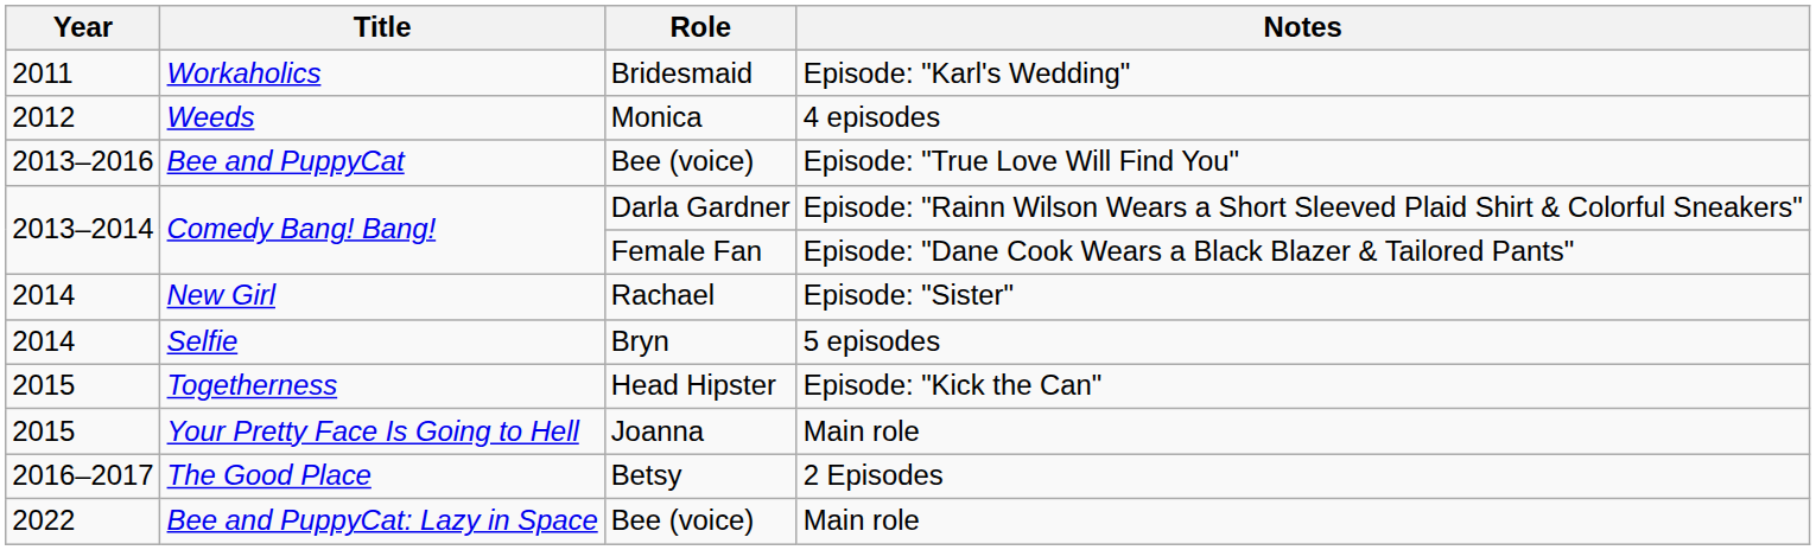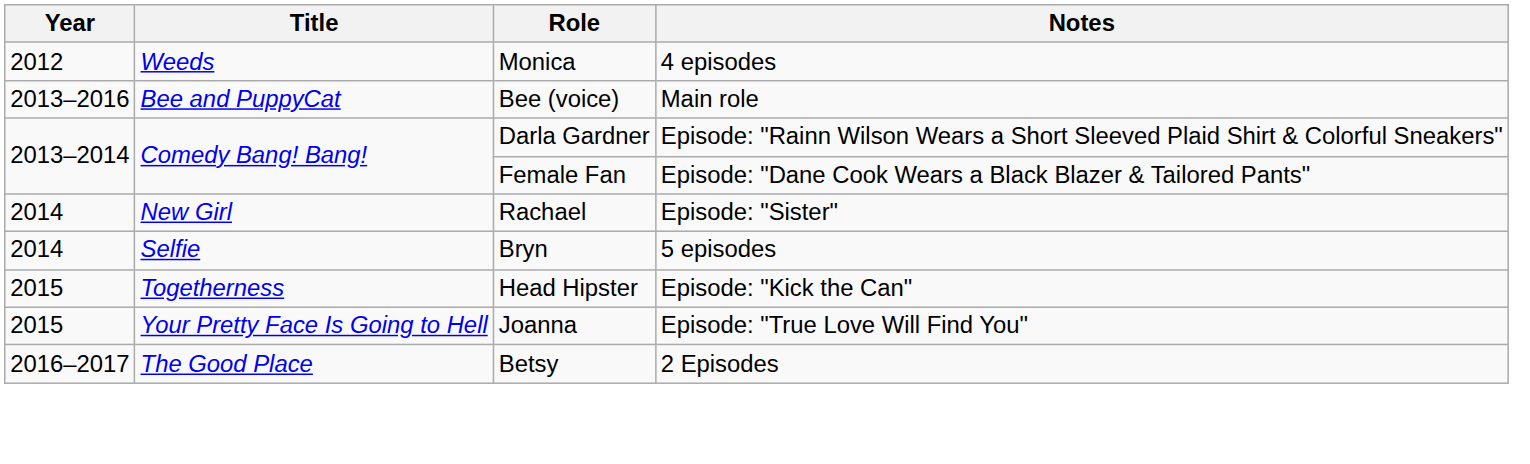 <table class="wikitable sortable">
 <tr>
 <th>Year</th>
 <th>Title</th>
 <th>Role</th>
 <th class="unsortable">Notes</th>
-</tr>
-<tr>
-<td>2011</td>
-<td><em><a href='#'>Workaholics</a></em></td>
-<td>Bridesmaid</td>
-<td>Episode: "Karl's Wedding"</td>
 </tr>
 <tr>
 <td>2012</td>
 <td><em><a href='#'>Weeds</a></em></td>
 <td>Monica</td>
 <td>4 episodes</td>
 </tr>
 <tr>
 <td>2013–2016</td>
 <td><em><a href='#'>Bee and PuppyCat</a></em></td>
 <td>Bee (voice)</td>
-<td>Episode: "True Love Will Find You"</td>
+<td>Main role</td>
 </tr>
 <tr>
 <td rowspan="2">2013–2014</td>
 <td rowspan="2"><em><a href='#'>Comedy Bang! Bang!</a></em></td>
 <td>Darla Gardner</td>
 <td>Episode: "Rainn Wilson Wears a Short Sleeved Plaid Shirt & Colorful Sneakers"</td>
 </tr>
 <tr>
 <td>Female Fan</td>
 <td>Episode: "Dane Cook Wears a Black Blazer & Tailored Pants"</td>
 </tr>
 <tr>
 <td>2014</td>
 <td><em><a href='#'>New Girl</a></em></td>
 <td>Rachael</td>
 <td>Episode: "Sister"</td>
 </tr>
 <tr>
 <td>2014</td>
 <td><em><a href='#'>Selfie</a></em></td>
 <td>Bryn</td>
 <td>5 episodes</td>
 </tr>
 <tr>
 <td>2015</td>
 <td><em><a href='#'>Togetherness</a></em></td>
 <td>Head Hipster</td>
 <td>Episode: "Kick the Can"</td>
 </tr>
 <tr>
 <td>2015</td>
 <td><em><a href='#'>Your Pretty Face Is Going to Hell</a></em></td>
 <td>Joanna</td>
-<td>Main role</td>
+<td>Episode: "True Love Will Find You"</td>
 </tr>
 <tr>
 <td>2016–2017</td>
 <td><em><a href='#'>The Good Place</a></em></td>
 <td>Betsy</td>
 <td>2 Episodes</td>
 </tr>
-<tr>
-<td>2022</td>
-<td><em><a href='#'>Bee and PuppyCat: Lazy in Space</a></em></td>
-<td>Bee (voice)</td>
-<td>Main role</td>
-</tr>
 </table>
